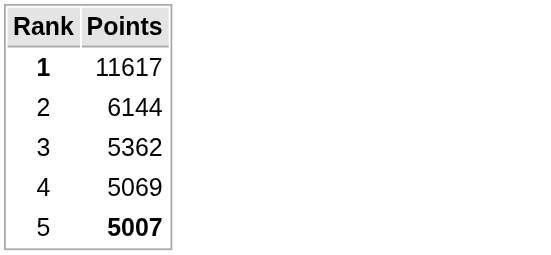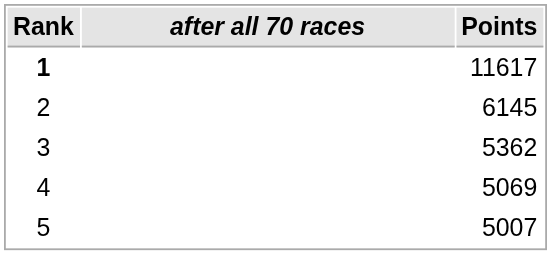 <table cellspacing="1" cellpadding="3" style="border:1px solid #aaa; font-size:86%;">
 <tr style="background:#e4e4e4;">
 <th style="border-bottom:1px solid #aaa; width:10px;">Rank</th>
+<th style="border-bottom:1px solid #aaa; width:200px;"><em>after all 70 races</em></th>
 <th style="border-bottom:1px solid #aaa; width:20px;">Points</th>
 </tr>
 <tr>
 <td style="text-align:center;"><strong>1</strong></td>
+<td><strong></strong></td>
 <td align="right">11617</td>
 </tr>
 <tr>
 <td style="text-align:center;">2</td>
-<td align="right">6144</td>
+<td></td>
+<td align="right">6145</td>
 </tr>
 <tr>
 <td style="text-align:center;">3</td>
+<td>  </td>
 <td align="right">5362</td>
 </tr>
 <tr>
 <td style="text-align:center;">4</td>
+<td></td>
 <td align="right">5069</td>
 </tr>
 <tr>
 <td style="text-align:center;">5</td>
-<td align="right"><strong>5007</strong></td>
+<td></td>
+<td align="right">5007</td>
 </tr>
 </table>
